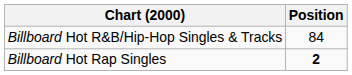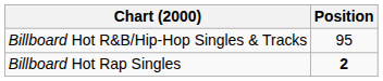 <table class="wikitable sortable">
 <tr>
 <th>Chart (2000)</th>
 <th>Position</th>
 </tr>
 <tr>
 <td><em>Billboard</em> Hot R&B/Hip-Hop Singles & Tracks</td>
-<td align="center">84</td>
+<td align="center">95</td>
 </tr>
 <tr>
 <td><em>Billboard</em> Hot Rap Singles</td>
 <td align="center"><strong>2</strong></td>
 </tr>
 </table>
